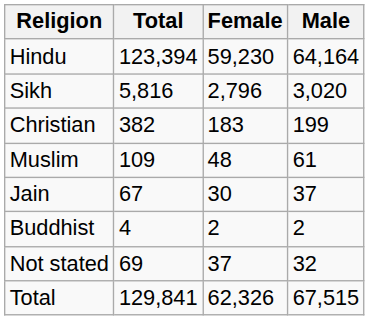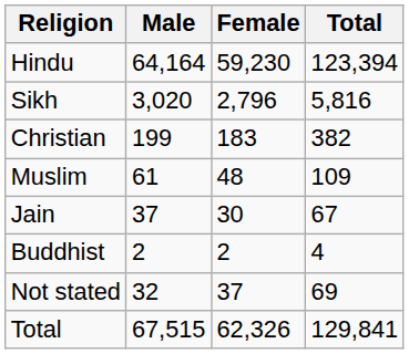 <table class="wikitable sortable">
 <tr>
 <th>Religion</th>
+<th>Male</th>
+<th>Female</th>
 <th>Total</th>
-<th>Female</th>
-<th>Male</th>
 </tr>
 <tr>
 <td>Hindu</td>
+<td>64,164</td>
+<td>59,230</td>
 <td>123,394</td>
-<td>59,230</td>
-<td>64,164</td>
 </tr>
 <tr>
 <td>Sikh</td>
+<td>3,020</td>
+<td>2,796</td>
 <td>5,816</td>
-<td>2,796</td>
-<td>3,020</td>
 </tr>
 <tr>
 <td>Christian</td>
+<td>199</td>
+<td>183</td>
 <td>382</td>
-<td>183</td>
-<td>199</td>
 </tr>
 <tr>
 <td>Muslim</td>
+<td>61</td>
+<td>48</td>
 <td>109</td>
-<td>48</td>
-<td>61</td>
 </tr>
 <tr>
 <td>Jain</td>
+<td>37</td>
+<td>30</td>
 <td>67</td>
-<td>30</td>
-<td>37</td>
 </tr>
 <tr>
 <td>Buddhist</td>
-<td>4</td>
 <td>2</td>
 <td>2</td>
+<td>4</td>
 </tr>
 <tr>
 <td>Not stated</td>
+<td>32</td>
+<td>37</td>
 <td>69</td>
-<td>37</td>
-<td>32</td>
 </tr>
 <tr>
 <td>Total</td>
+<td>67,515</td>
+<td>62,326</td>
 <td>129,841</td>
-<td>62,326</td>
-<td>67,515</td>
 </tr>
 </table>
